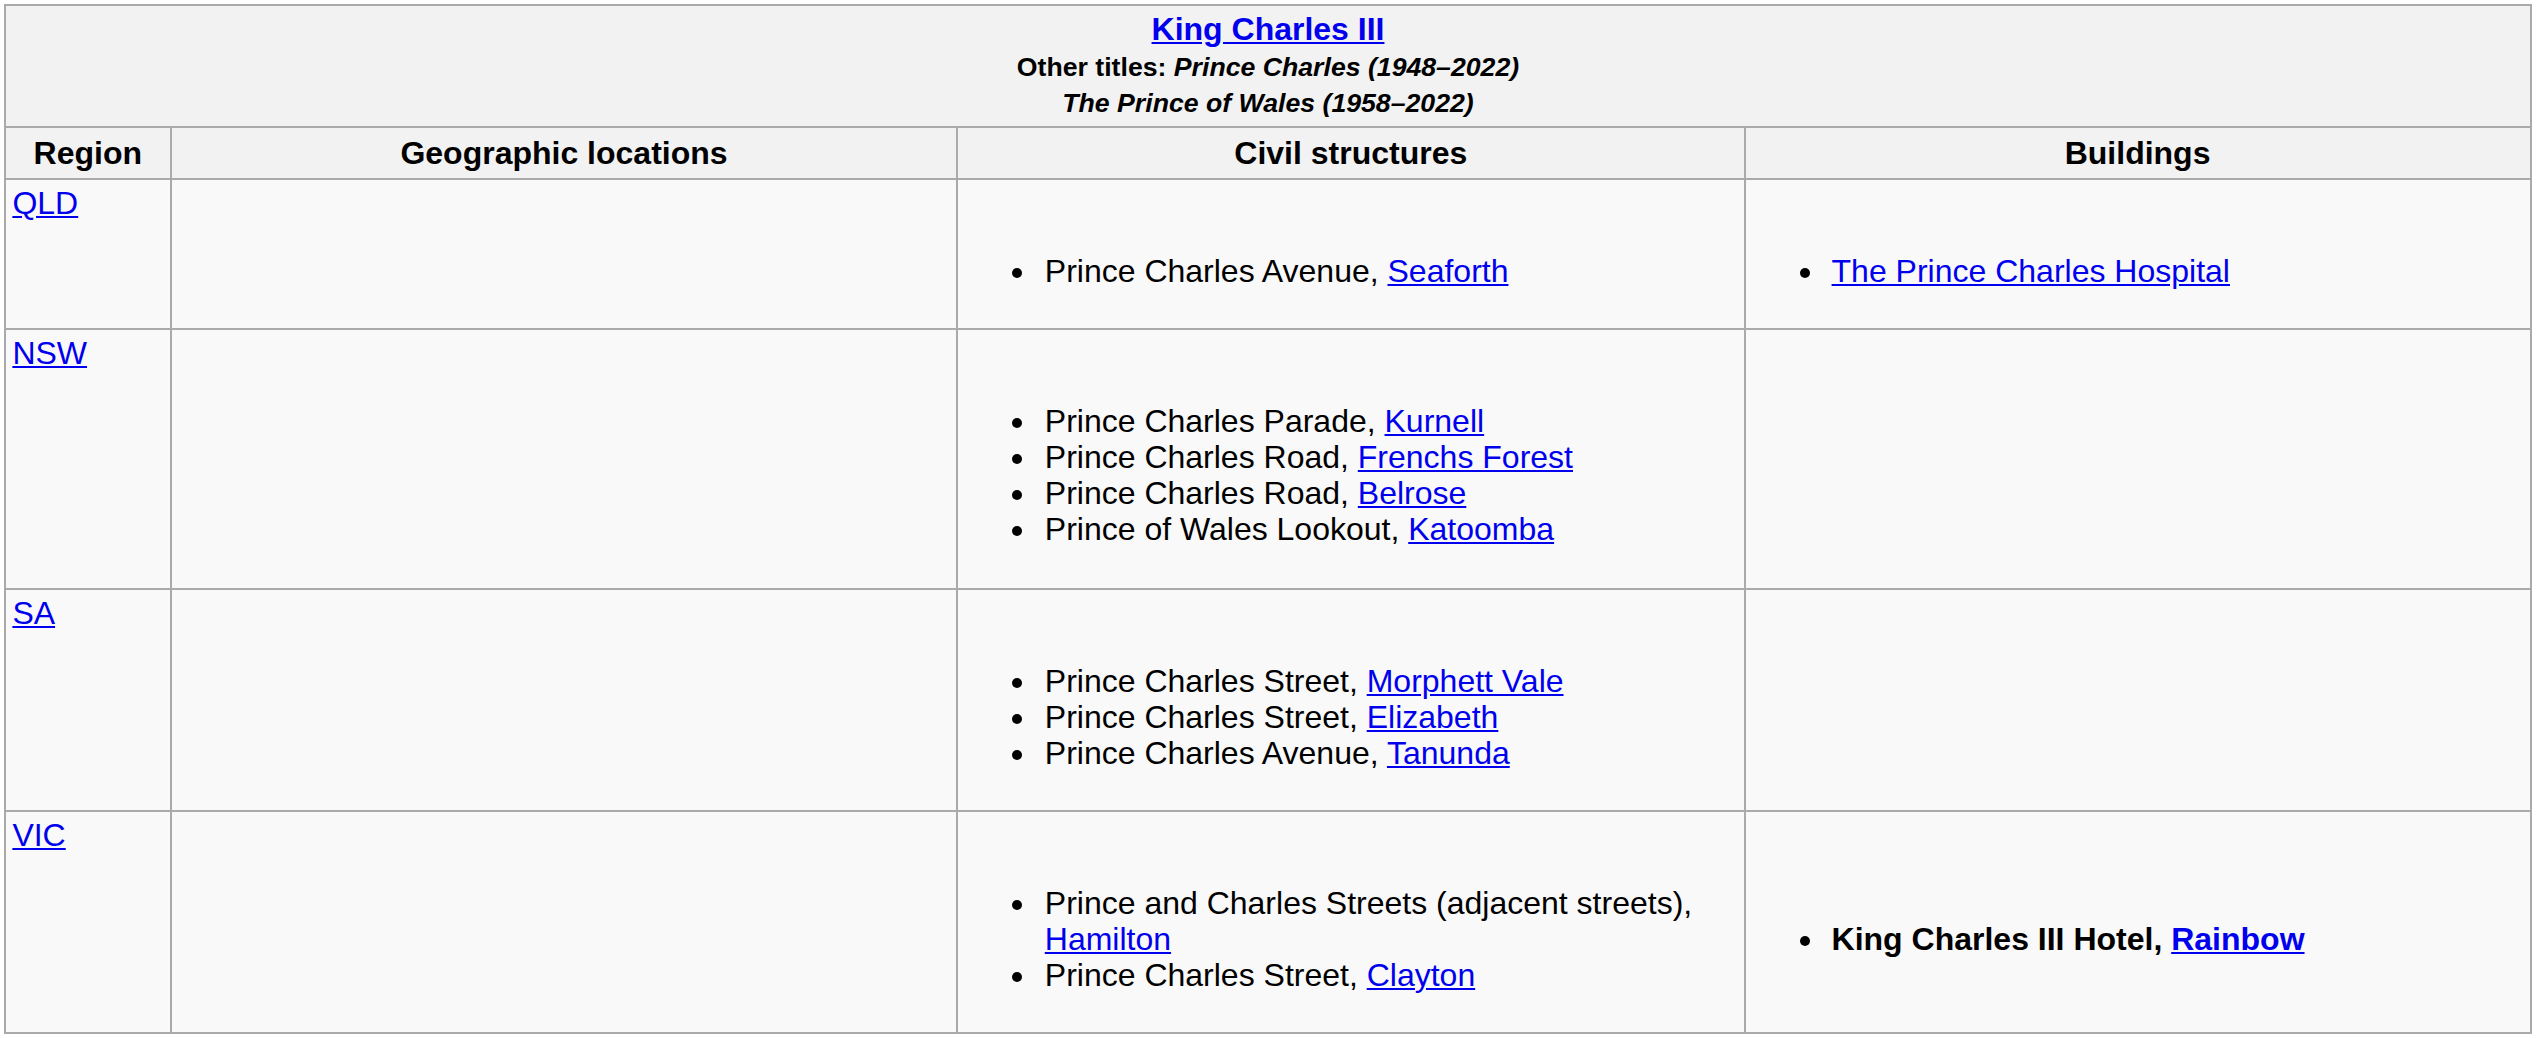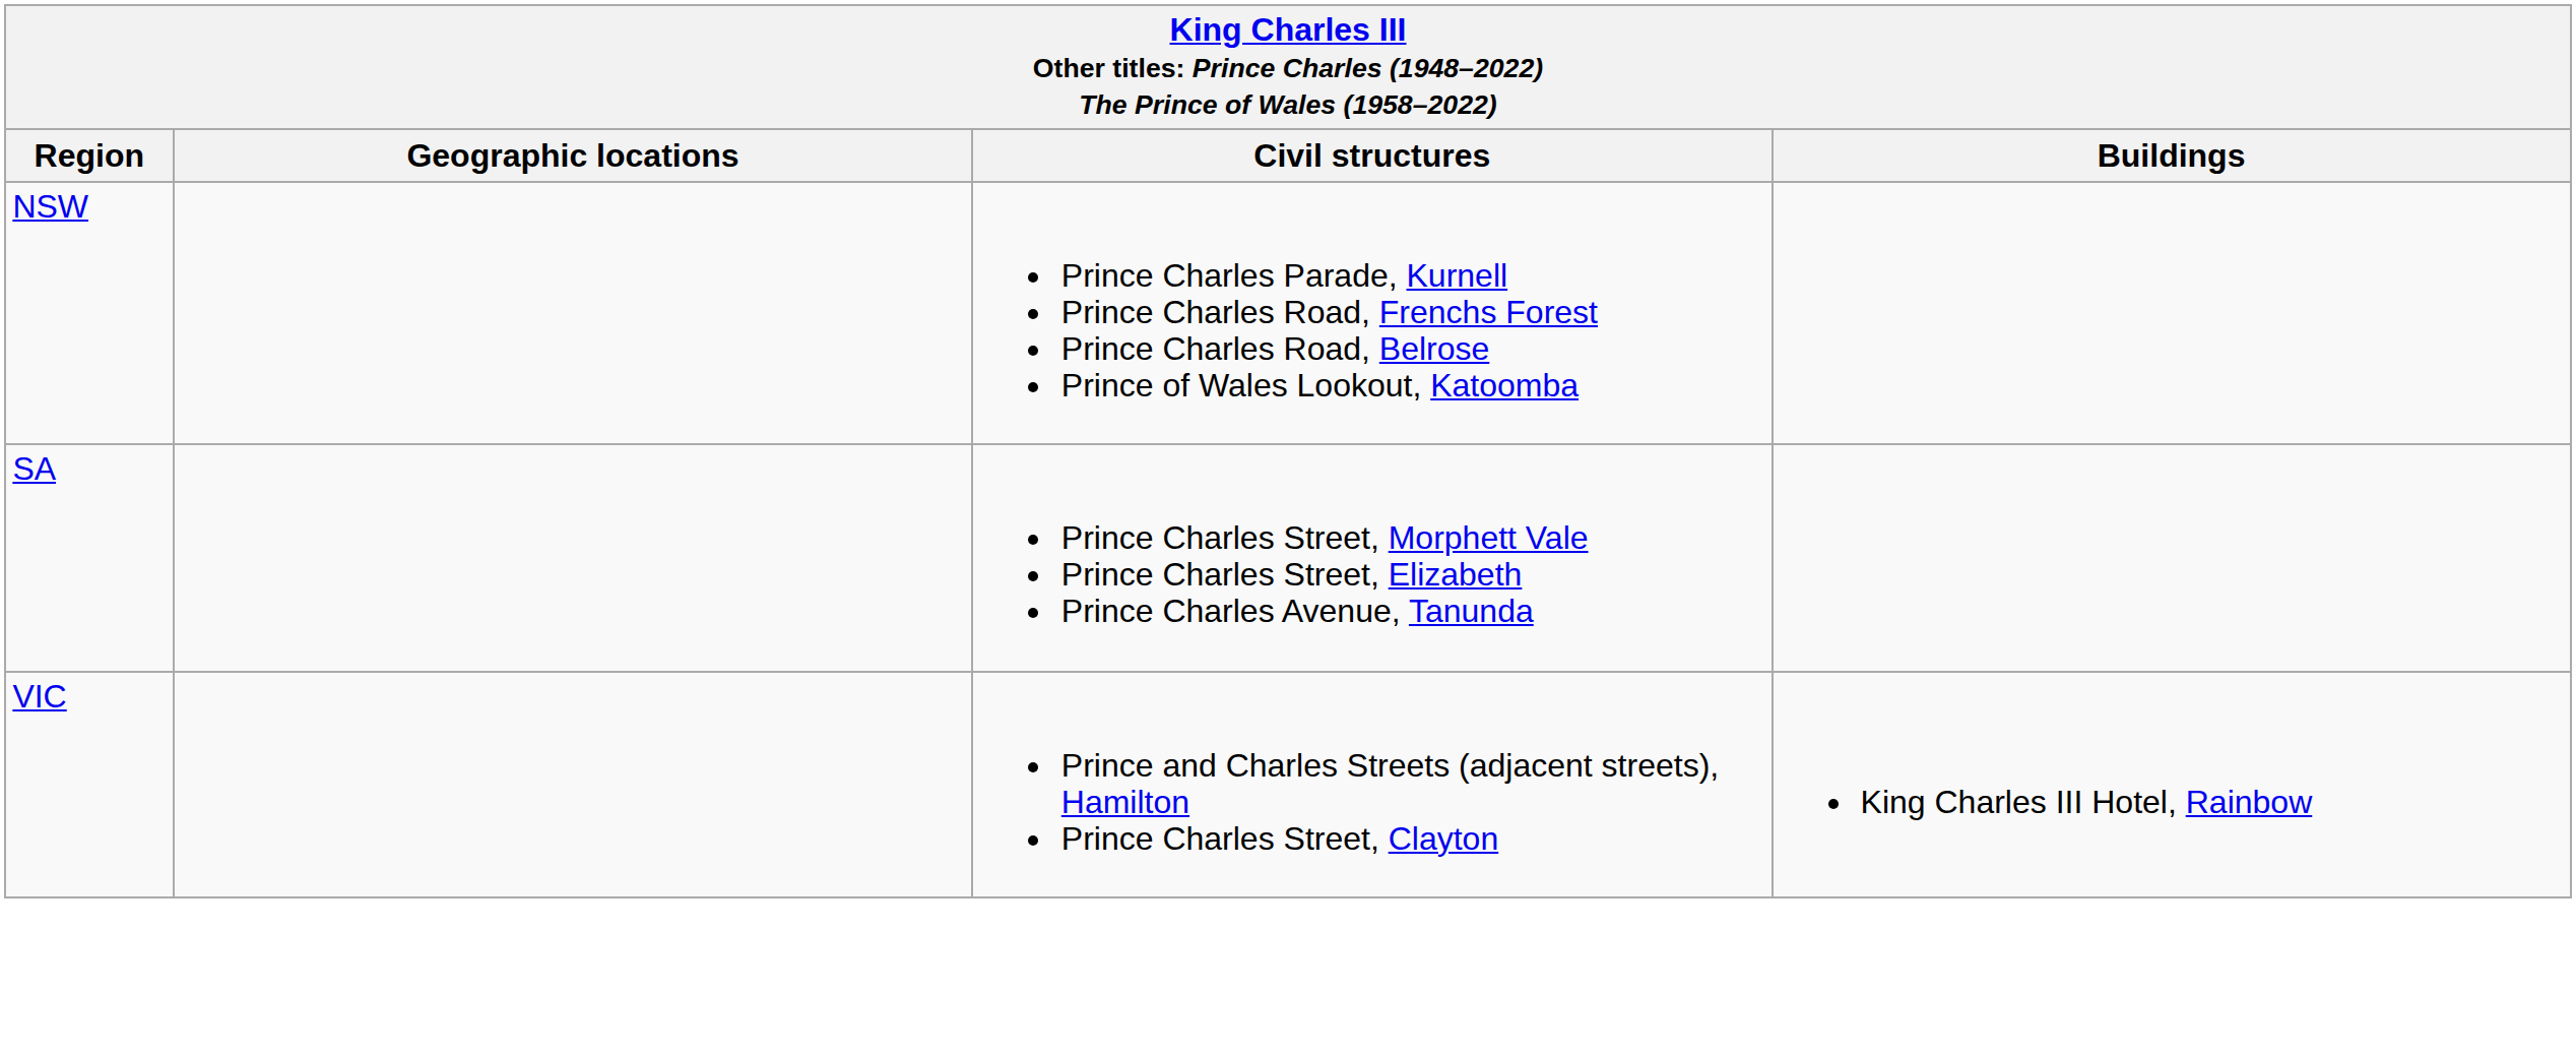 <table class="wikitable" width="100%">
 <tr>
 <th colspan="4"> <a href='#'>King Charles III</a><br><small>Other titles: <em>Prince Charles (1948–2022)</em><br><em>The Prince of Wales (1958–2022)</em> </small></th>
 </tr>
 <tr>
 <th width="5%">Region</th>
 <th width="23.75%">Geographic locations</th>
 <th width="23.75%">Civil structures</th>
 <th width="23.75%">Buildings</th>
-</tr>
-<tr>
-<td align=left valign=top> <a href='#'>QLD</a></td>
-<td></td>
-<td><br><ul><li>Prince Charles Avenue, <a href='#'>Seaforth</a></li></ul></td>
-<td><br><ul><li><a href='#'>The Prince Charles Hospital</a></li></ul></td>
 </tr>
 <tr>
 <td align=left valign=top> <a href='#'>NSW</a></td>
 <td></td>
 <td><br><ul><li>Prince Charles Parade, <a href='#'>Kurnell</a></li><li>Prince Charles Road, <a href='#'>Frenchs Forest</a></li><li>Prince Charles Road, <a href='#'>Belrose</a></li><li>Prince of Wales Lookout, <a href='#'>Katoomba</a></li></ul></td>
 <td></td>
 </tr>
 <tr>
 <td align=left valign=top> <a href='#'>SA</a></td>
 <td></td>
 <td><br><ul><li>Prince Charles Street, <a href='#'>Morphett Vale</a></li><li>Prince Charles Street, <a href='#'>Elizabeth</a></li><li>Prince Charles Avenue, <a href='#'>Tanunda</a></li></ul></td>
 <td></td>
 </tr>
 <tr>
 <td align=left valign=top> <a href='#'>VIC</a></td>
 <td></td>
 <td><br><ul><li>Prince and Charles Streets (adjacent streets), <a href='#'>Hamilton</a></li><li>Prince Charles Street, <a href='#'>Clayton</a></li></ul></td>
-<td><strong><br><ul><li>King Charles III Hotel, <a href='#'>Rainbow</a></li></ul></strong></td>
+<td><br><ul><li>King Charles III Hotel, <a href='#'>Rainbow</a></li></ul></td>
 </tr>
 </table>
